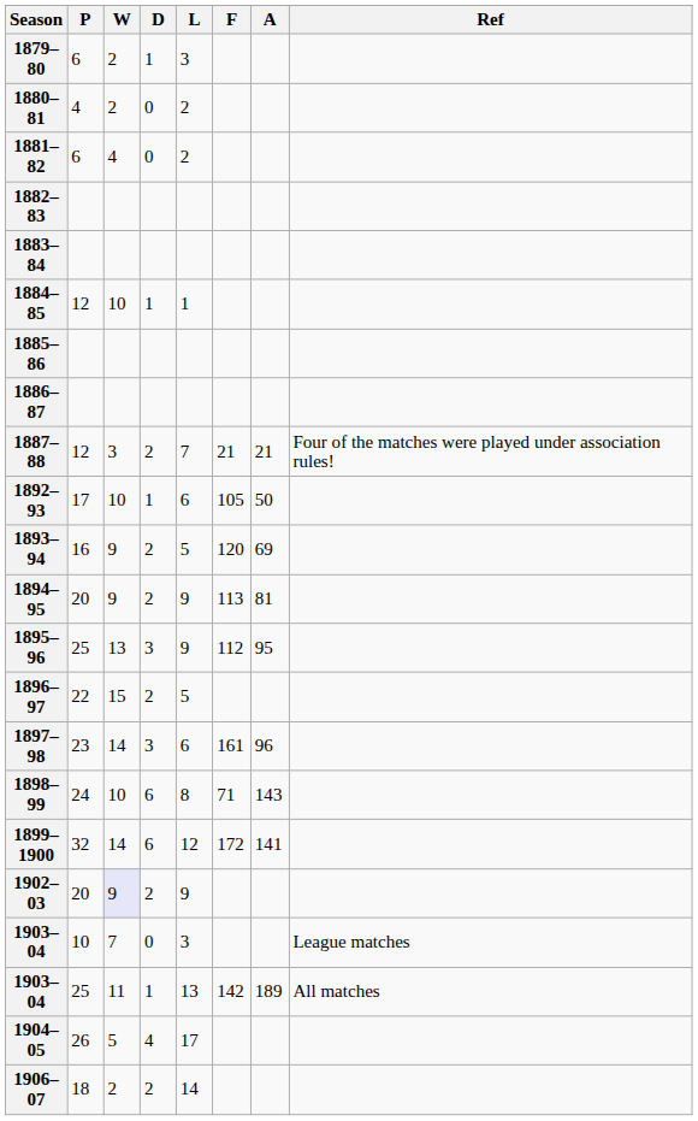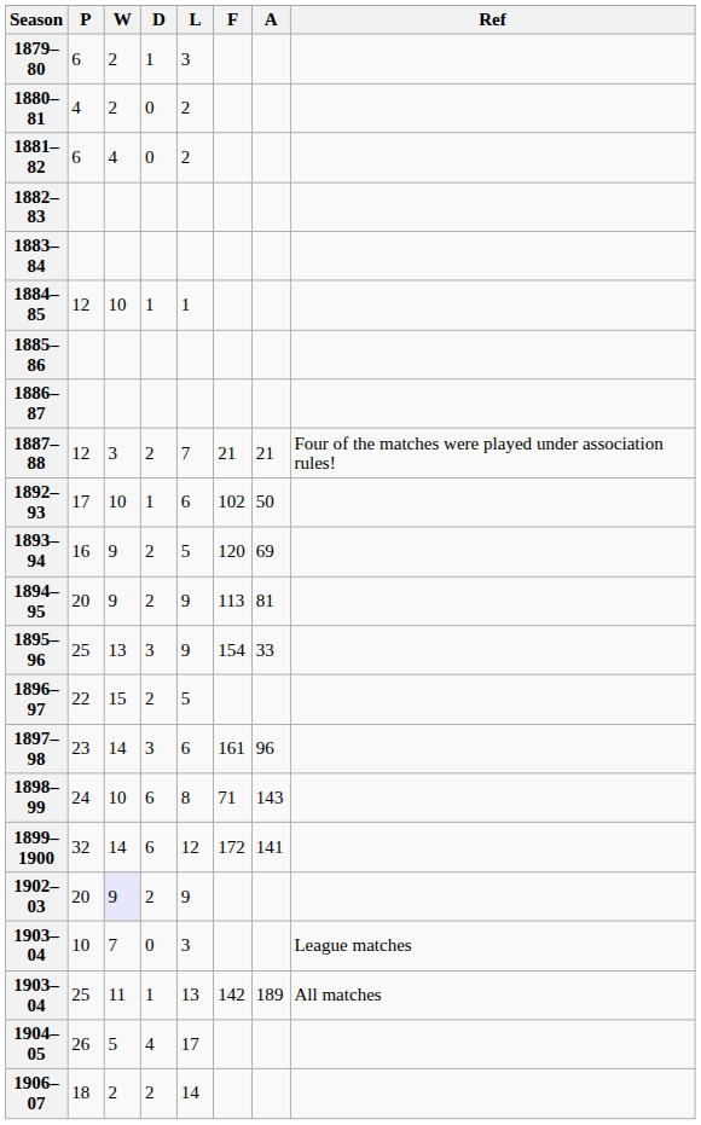 <table class="wikitable" align="”centre"" border:95%;">
 <tr bgcolor="#efefef">
 </tr>
 <tr bgcolor="#efefef">
 <th>Season</th>
 <th style="width:20pt;">P</th>
 <th style="width:20pt;">W</th>
 <th style="width:20pt;">D</th>
 <th style="width:20pt;">L</th>
 <th style="width:20pt;">F</th>
 <th style="width:20pt;">A</th>
 <th style="width:300pt;">Ref</th>
 </tr>
 <tr>
 <th>1879–80</th>
 <td>6</td>
 <td>2</td>
 <td>1</td>
 <td>3</td>
 <td></td>
 <td></td>
 <td></td>
 </tr>
 <tr>
 <th>1880–81</th>
 <td>4</td>
 <td>2</td>
 <td>0</td>
 <td>2</td>
 <td></td>
 <td></td>
 <td></td>
 </tr>
 <tr>
 <th>1881–82</th>
 <td>6</td>
 <td>4</td>
 <td>0</td>
 <td>2</td>
 <td></td>
 <td></td>
 <td></td>
 </tr>
 <tr>
 <th>1882–83</th>
 <td></td>
 <td></td>
 <td></td>
 <td></td>
 <td></td>
 <td></td>
 <td></td>
 </tr>
 <tr>
 <th>1883–84</th>
 <td></td>
 <td></td>
 <td></td>
 <td></td>
 <td></td>
 <td></td>
 <td></td>
 </tr>
 <tr>
 <th>1884–85</th>
 <td>12</td>
 <td>10</td>
 <td>1</td>
 <td>1</td>
 <td></td>
 <td></td>
 <td></td>
 </tr>
 <tr>
 <th>1885–86</th>
 <td></td>
 <td></td>
 <td></td>
 <td></td>
 <td></td>
 <td></td>
 <td></td>
 </tr>
 <tr>
 <th>1886–87</th>
 <td></td>
 <td></td>
 <td></td>
 <td></td>
 <td></td>
 <td></td>
 <td></td>
 </tr>
 <tr>
 <th>1887–88</th>
 <td>12</td>
 <td>3</td>
 <td>2</td>
 <td>7</td>
 <td>21</td>
 <td>21</td>
 <td> Four of the matches were played under association rules!</td>
 </tr>
 <tr>
 <th>1892–93</th>
 <td>17</td>
 <td>10</td>
 <td>1</td>
 <td>6</td>
-<td>105</td>
+<td>102</td>
 <td>50</td>
 <td></td>
 </tr>
 <tr>
 <th>1893–94</th>
 <td>16</td>
 <td>9</td>
 <td>2</td>
 <td>5</td>
 <td>120</td>
 <td>69</td>
 <td></td>
 </tr>
 <tr>
 <th>1894–95</th>
 <td>20</td>
 <td>9</td>
 <td>2</td>
 <td>9</td>
 <td>113</td>
 <td>81</td>
 <td></td>
 </tr>
 <tr>
 <th>1895–96</th>
 <td>25</td>
 <td>13</td>
 <td>3</td>
 <td>9</td>
-<td>112</td>
-<td>95</td>
+<td>154</td>
+<td>33</td>
 <td></td>
 </tr>
 <tr>
 <th>1896–97</th>
 <td>22</td>
 <td>15</td>
 <td>2</td>
 <td>5</td>
 <td></td>
 <td></td>
 <td></td>
 </tr>
 <tr>
 <th>1897–98</th>
 <td>23</td>
 <td>14</td>
 <td>3</td>
 <td>6</td>
 <td>161</td>
 <td>96</td>
 <td></td>
 </tr>
 <tr>
 <th>1898–99</th>
 <td>24</td>
 <td>10</td>
 <td>6</td>
 <td>8</td>
 <td>71</td>
 <td>143</td>
 <td></td>
 </tr>
 <tr>
 <th>1899–1900</th>
 <td>32</td>
 <td>14</td>
 <td>6</td>
 <td>12</td>
 <td>172</td>
 <td>141</td>
 <td></td>
 </tr>
 <tr>
 <th>1902–03</th>
 <td>20</td>
 <td style="background: lavender;">9</td>
 <td>2</td>
 <td>9</td>
 <td></td>
 <td></td>
 <td></td>
 </tr>
 <tr>
 <th>1903–04</th>
 <td>10</td>
 <td>7</td>
 <td>0</td>
 <td>3</td>
 <td></td>
 <td></td>
 <td>League matches</td>
 </tr>
 <tr>
 <th>1903–04</th>
 <td>25</td>
 <td>11</td>
 <td>1</td>
 <td>13</td>
 <td>142</td>
 <td>189</td>
 <td>All matches </td>
 </tr>
 <tr>
 <th>1904–05</th>
 <td>26</td>
 <td>5</td>
 <td>4</td>
 <td>17</td>
 <td></td>
 <td></td>
 <td></td>
 </tr>
 <tr>
 <th>1906–07</th>
 <td>18</td>
 <td>2</td>
 <td>2</td>
 <td>14</td>
 <td></td>
 <td></td>
 <td></td>
 </tr>
 </table>
